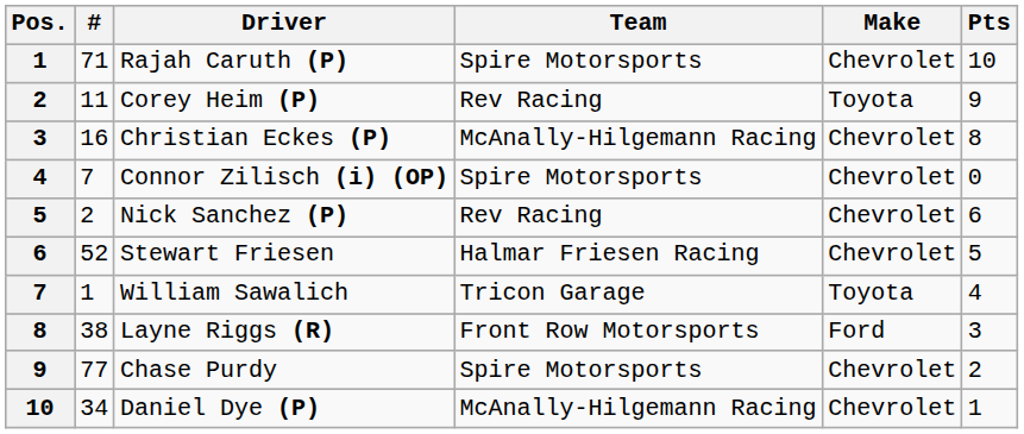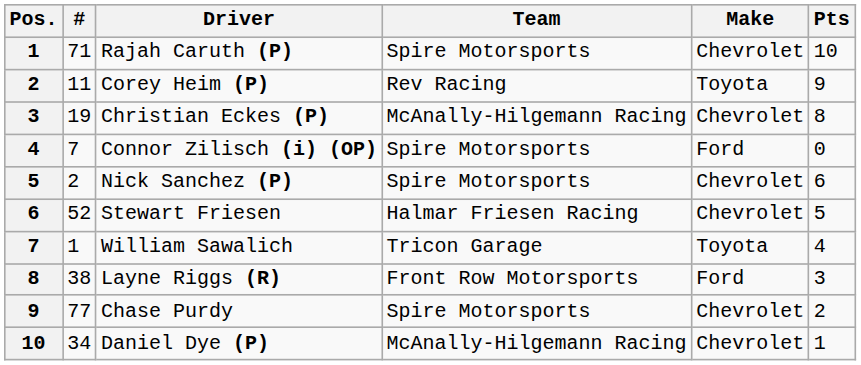 <table class="wikitable" style="font-size:95%">
 <tr>
 <th>Pos.</th>
 <th>#</th>
 <th>Driver</th>
 <th>Team</th>
 <th>Make</th>
 <th>Pts</th>
 </tr>
 <tr>
 <th>1</th>
 <td>71</td>
 <td>Rajah Caruth <strong>(P)</strong></td>
 <td>Spire Motorsports</td>
 <td>Chevrolet</td>
 <td>10</td>
 </tr>
 <tr>
 <th>2</th>
 <td>11</td>
 <td>Corey Heim <strong>(P)</strong></td>
 <td>Rev Racing</td>
 <td>Toyota</td>
 <td>9</td>
 </tr>
 <tr>
 <th>3</th>
-<td>16</td>
+<td>19</td>
 <td>Christian Eckes <strong>(P)</strong></td>
 <td>McAnally-Hilgemann Racing</td>
 <td>Chevrolet</td>
 <td>8</td>
 </tr>
 <tr>
 <th>4</th>
 <td>7</td>
 <td>Connor Zilisch <strong>(i) (OP)</strong></td>
 <td>Spire Motorsports</td>
-<td>Chevrolet</td>
+<td>Ford</td>
 <td>0</td>
 </tr>
 <tr>
 <th>5</th>
 <td>2</td>
 <td>Nick Sanchez <strong>(P)</strong></td>
-<td>Rev Racing</td>
+<td>Spire Motorsports</td>
 <td>Chevrolet</td>
 <td>6</td>
 </tr>
 <tr>
 <th>6</th>
 <td>52</td>
 <td>Stewart Friesen</td>
 <td>Halmar Friesen Racing</td>
 <td>Chevrolet</td>
 <td>5</td>
 </tr>
 <tr>
 <th>7</th>
 <td>1</td>
 <td>William Sawalich</td>
 <td>Tricon Garage</td>
 <td>Toyota</td>
 <td>4</td>
 </tr>
 <tr>
 <th>8</th>
 <td>38</td>
 <td>Layne Riggs <strong>(R)</strong></td>
 <td>Front Row Motorsports</td>
 <td>Ford</td>
 <td>3</td>
 </tr>
 <tr>
 <th>9</th>
 <td>77</td>
 <td>Chase Purdy</td>
 <td>Spire Motorsports</td>
 <td>Chevrolet</td>
 <td>2</td>
 </tr>
 <tr>
 <th>10</th>
 <td>34</td>
 <td>Daniel Dye <strong>(P)</strong></td>
 <td>McAnally-Hilgemann Racing</td>
 <td>Chevrolet</td>
 <td>1</td>
 </tr>
 </table>
